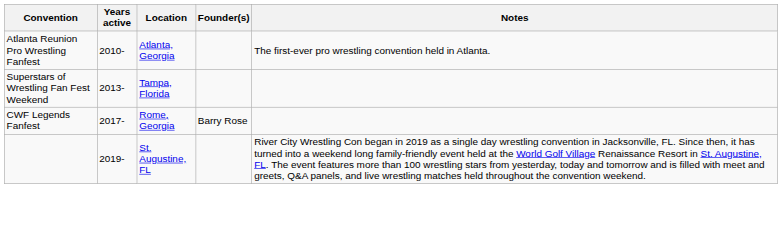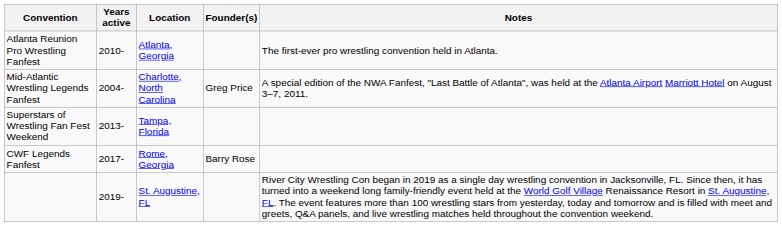 <table class="sortable wikitable">
 <tr>
 <th>Convention</th>
 <th>Years active</th>
 <th>Location</th>
 <th>Founder(s)</th>
 <th>Notes</th>
 </tr>
 <tr>
 <td>Atlanta Reunion Pro Wrestling Fanfest</td>
 <td>2010-</td>
 <td><a href='#'>Atlanta, Georgia</a></td>
 <td></td>
 <td>The first-ever pro wrestling convention held in Atlanta.</td>
+</tr>
+<tr>
+<td>Mid-Atlantic Wrestling Legends Fanfest</td>
+<td>2004-</td>
+<td><a href='#'>Charlotte, North Carolina</a></td>
+<td>Greg Price</td>
+<td>A special edition of the NWA Fanfest, "Last Battle of Atlanta", was held at the <a href='#'>Atlanta Airport</a> <a href='#'>Marriott Hotel</a> on August 3–7, 2011.</td>
 </tr>
 <tr>
 <td>Superstars of Wrestling Fan Fest Weekend</td>
 <td>2013-</td>
 <td><a href='#'>Tampa, Florida</a></td>
 <td></td>
 <td></td>
 </tr>
 <tr>
 <td>CWF Legends Fanfest</td>
 <td>2017-</td>
 <td><a href='#'>Rome, Georgia</a></td>
 <td>Barry Rose</td>
 </tr>
 <tr>
 <td></td>
 <td>2019-</td>
 <td><a href='#'>St. Augustine, FL</a></td>
 <td></td>
 <td>River City Wrestling Con began in 2019 as a single day wrestling convention in Jacksonville, FL. Since then, it has turned into a weekend long family-friendly event held at the <a href='#'>World Golf Village</a> Renaissance Resort in <a href='#'>St. Augustine, FL</a>. The event features more than 100 wrestling stars from yesterday, today and tomorrow and is filled with meet and greets, Q&A panels, and live wrestling matches held throughout the convention weekend.</td>
 </tr>
 </table>
